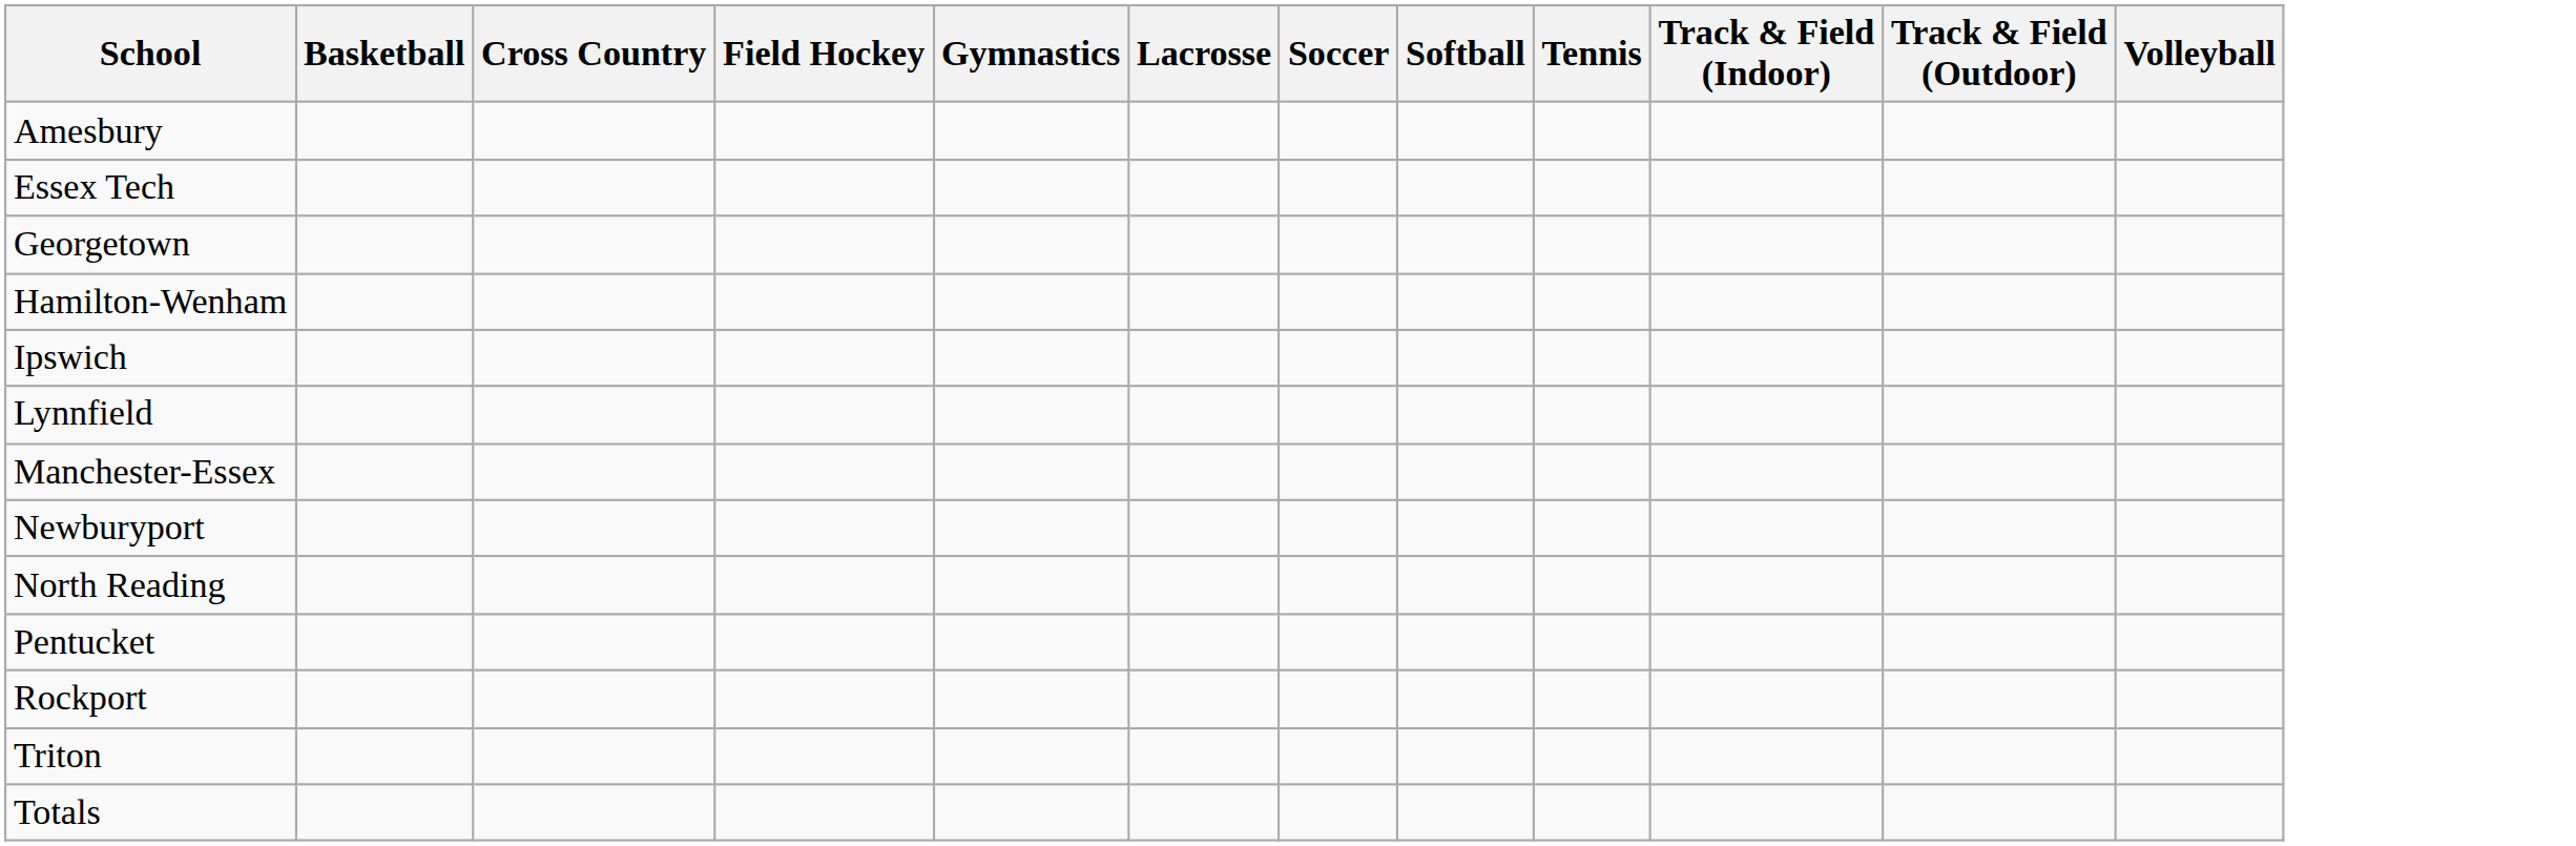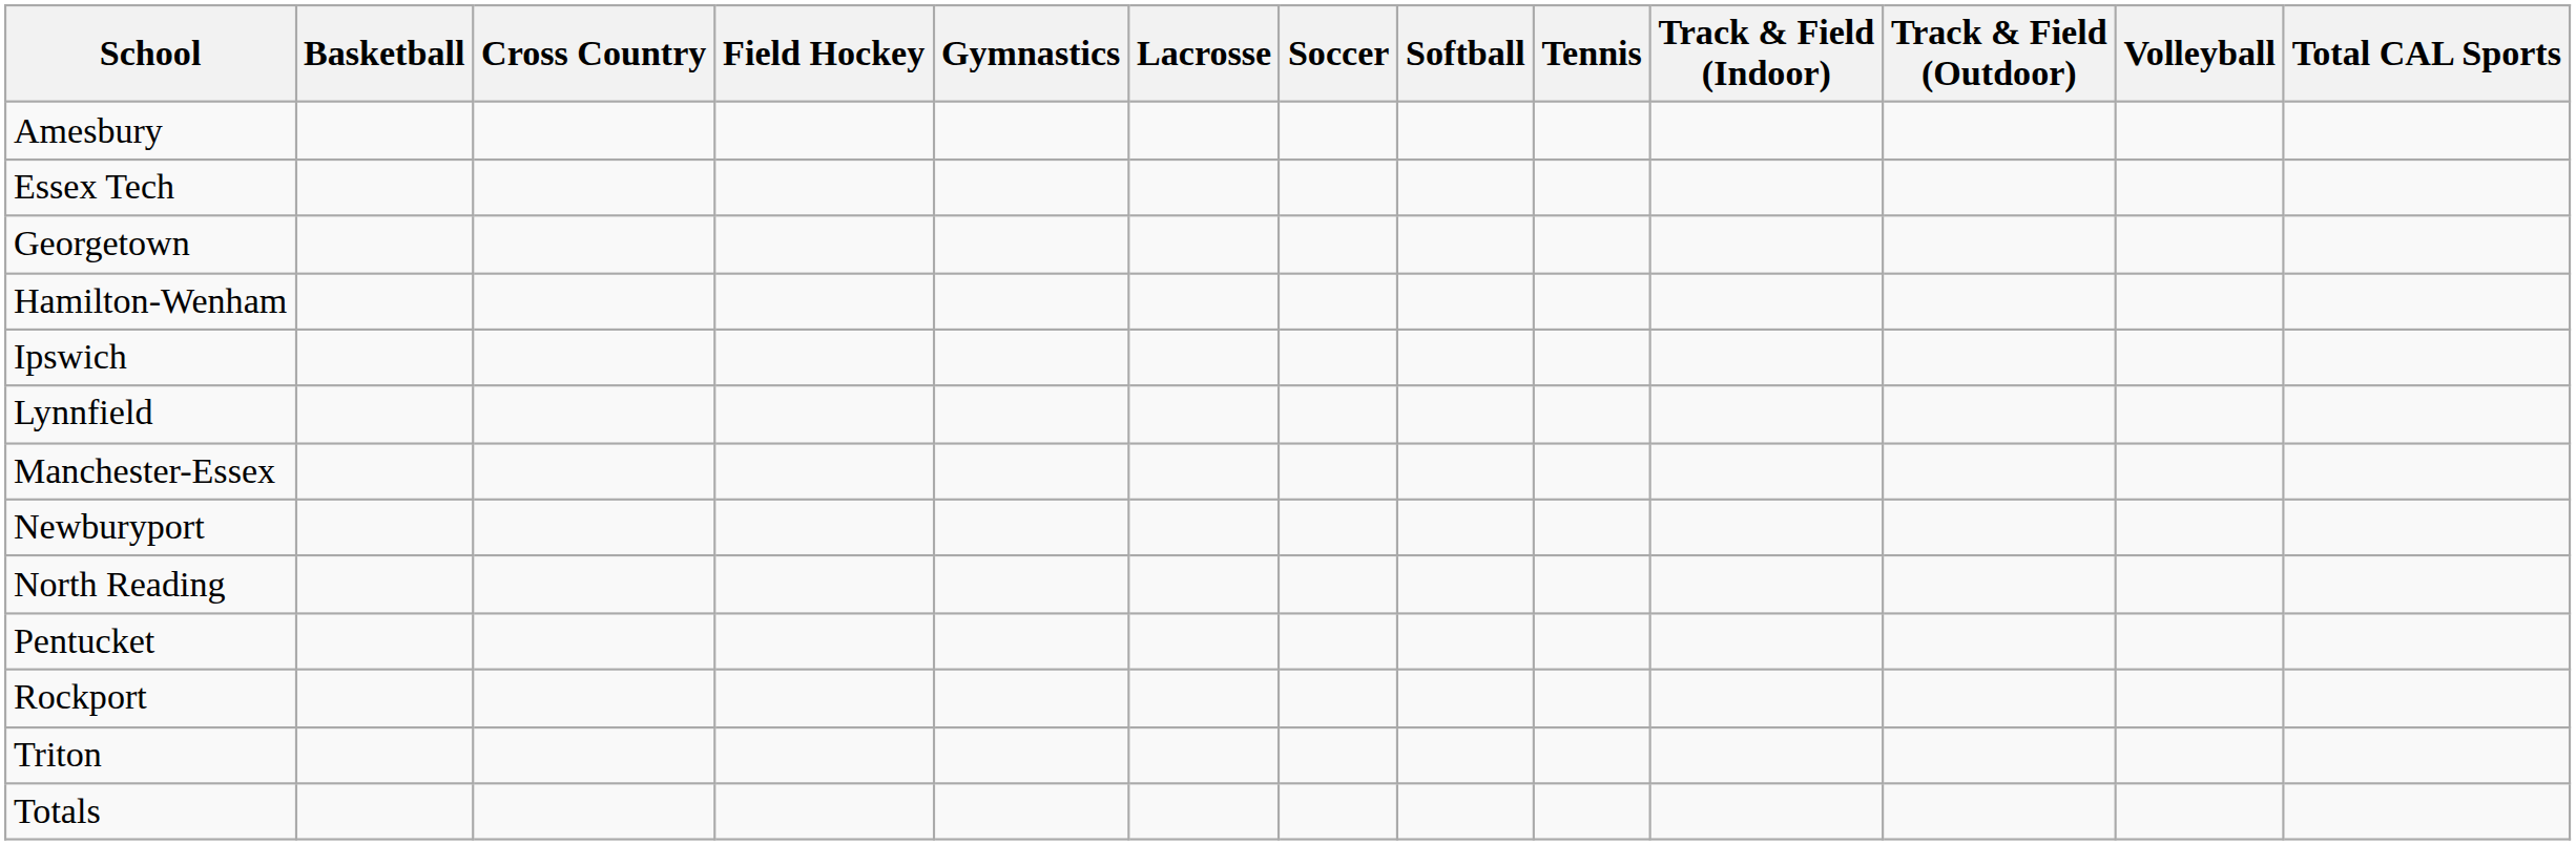 <table class="wikitable">
 <tr>
 <th>School</th>
 <th>Basketball</th>
 <th>Cross Country</th>
 <th>Field Hockey</th>
 <th>Gymnastics</th>
 <th>Lacrosse</th>
 <th>Soccer</th>
 <th>Softball</th>
 <th>Tennis</th>
 <th>Track & Field<br>(Indoor)</th>
 <th>Track & Field<br>(Outdoor)</th>
 <th>Volleyball</th>
+<th>Total CAL Sports</th>
 </tr>
 <tr>
 <td>Amesbury</td>
+<td></td>
 <td></td>
 <td></td>
 <td></td>
 <td></td>
 <td></td>
 <td></td>
 <td></td>
 <td></td>
 <td></td>
 <td></td>
 <td></td>
 </tr>
 <tr>
 <td>Essex Tech</td>
 <td></td>
 <td></td>
 <td></td>
 <td></td>
 <td></td>
 <td></td>
 <td></td>
 <td></td>
 <td></td>
 <td></td>
 <td></td>
+<td></td>
 </tr>
 <tr>
 <td>Georgetown</td>
+<td></td>
 <td></td>
 <td></td>
 <td></td>
 <td></td>
 <td></td>
 <td></td>
 <td></td>
 <td></td>
 <td></td>
 <td></td>
 <td></td>
 </tr>
 <tr>
 <td>Hamilton-Wenham</td>
 <td></td>
 <td></td>
 <td></td>
 <td></td>
 <td></td>
 <td></td>
 <td></td>
 <td></td>
 <td></td>
 <td></td>
 <td></td>
+<td></td>
 </tr>
 <tr>
 <td>Ipswich</td>
+<td></td>
 <td></td>
 <td></td>
 <td></td>
 <td></td>
 <td></td>
 <td></td>
 <td></td>
 <td></td>
 <td></td>
 <td></td>
 <td></td>
 </tr>
 <tr>
 <td>Lynnfield</td>
 <td></td>
 <td></td>
 <td></td>
 <td></td>
 <td></td>
 <td></td>
 <td></td>
 <td></td>
 <td></td>
 <td></td>
 <td></td>
+<td></td>
 </tr>
 <tr>
 <td>Manchester-Essex</td>
+<td></td>
 <td></td>
 <td></td>
 <td></td>
 <td></td>
 <td></td>
 <td></td>
 <td></td>
 <td></td>
 <td></td>
 <td></td>
 <td></td>
 </tr>
 <tr>
 <td>Newburyport</td>
 <td></td>
 <td></td>
 <td></td>
 <td></td>
 <td></td>
 <td></td>
 <td></td>
 <td></td>
 <td></td>
 <td></td>
 <td></td>
+<td></td>
 </tr>
 <tr>
 <td>North Reading</td>
+<td></td>
 <td></td>
 <td></td>
 <td></td>
 <td></td>
 <td></td>
 <td></td>
 <td></td>
 <td></td>
 <td></td>
 <td></td>
 <td></td>
 </tr>
 <tr>
 <td>Pentucket</td>
 <td></td>
 <td></td>
 <td></td>
 <td></td>
 <td></td>
 <td></td>
 <td></td>
 <td></td>
 <td></td>
 <td></td>
 <td></td>
+<td></td>
 </tr>
 <tr>
 <td>Rockport</td>
+<td></td>
 <td></td>
 <td></td>
 <td></td>
 <td></td>
 <td></td>
 <td></td>
 <td></td>
 <td></td>
 <td></td>
 <td></td>
 <td></td>
 </tr>
 <tr>
 <td>Triton</td>
 <td></td>
 <td></td>
 <td></td>
 <td></td>
 <td></td>
 <td></td>
 <td></td>
 <td></td>
 <td></td>
 <td></td>
 <td></td>
+<td></td>
 </tr>
 <tr>
 <td>Totals</td>
 <td></td>
 <td></td>
 <td></td>
 <td></td>
 <td></td>
 <td></td>
 <td></td>
 <td></td>
 <td></td>
 <td></td>
 <td></td>
+<td></td>
 </tr>
 </table>
